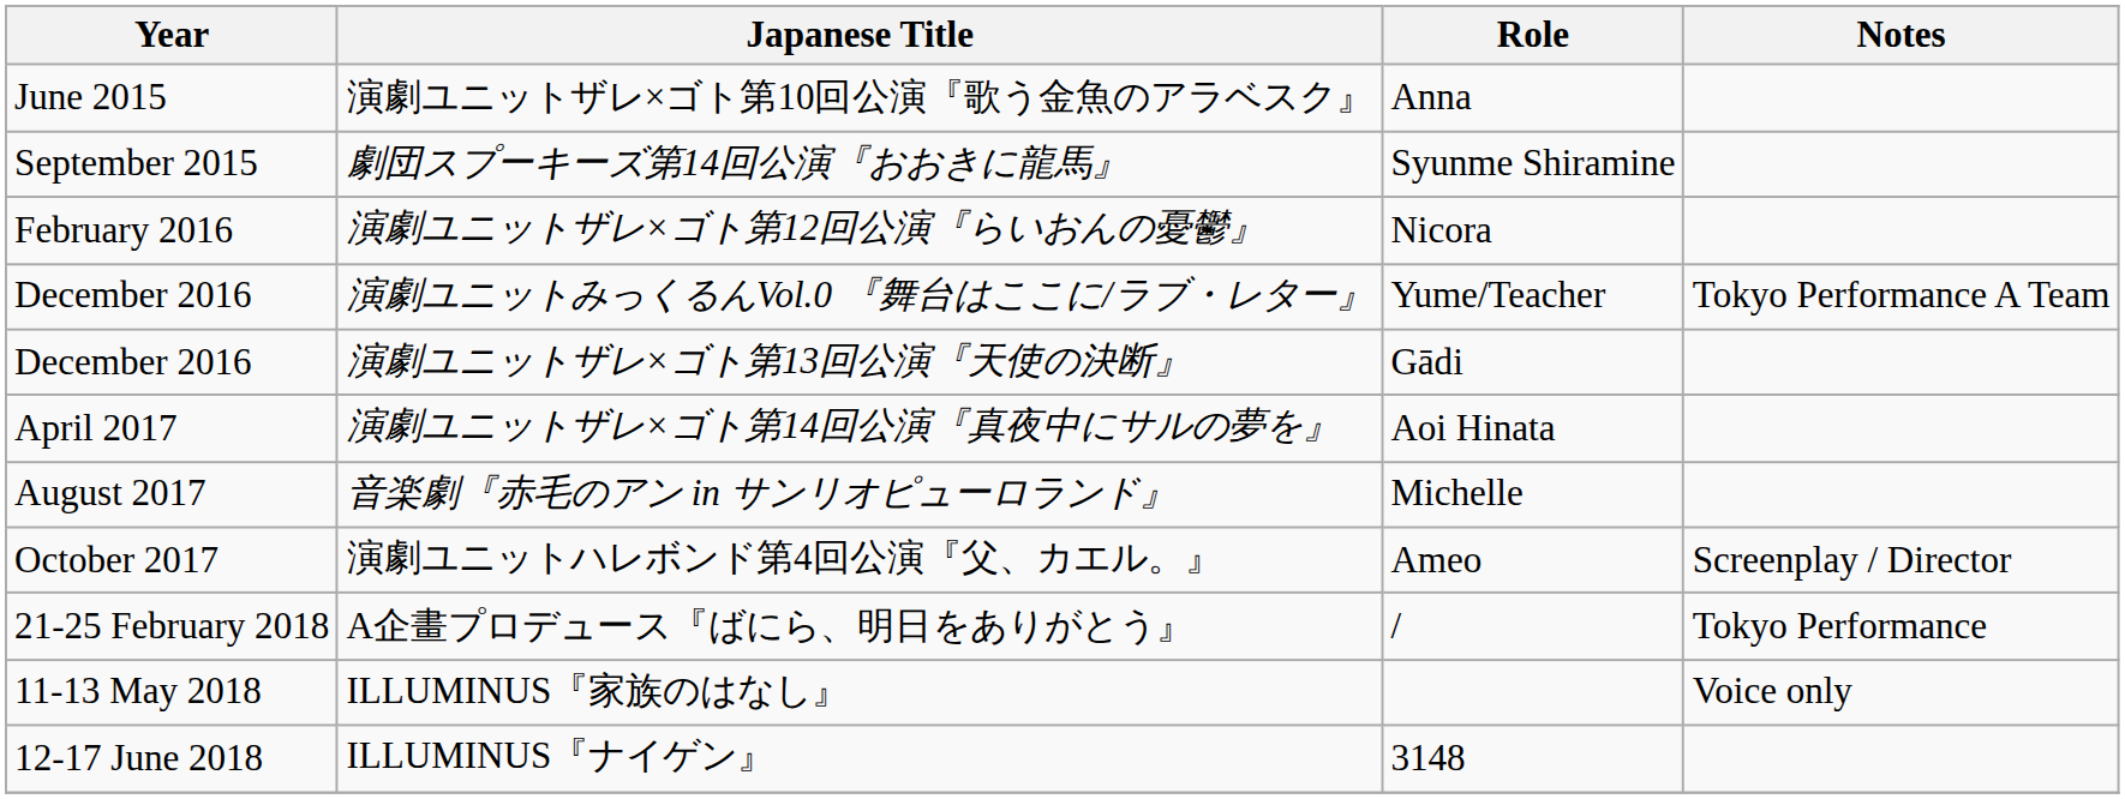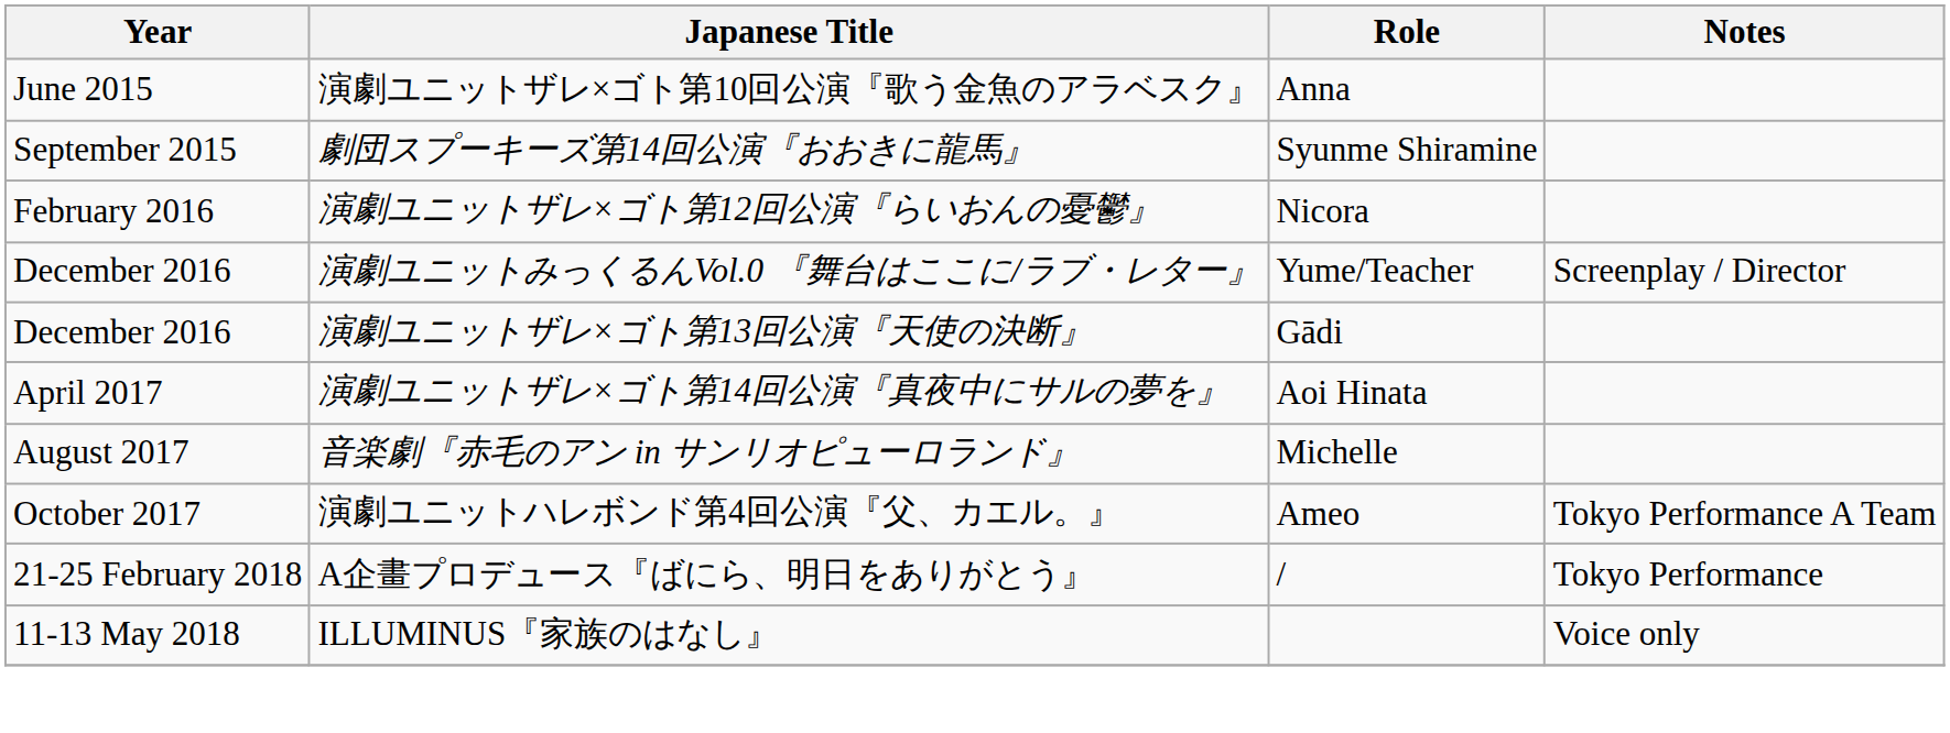 <table class="wikitable sortable">
 <tr>
 <th>Year</th>
 <th>Japanese Title</th>
 <th>Role</th>
 <th>Notes</th>
 </tr>
 <tr>
 <td>June 2015</td>
 <td>演劇ユニットザレ×ゴト第10回公演『歌う金魚のアラベスク』</td>
 <td>Anna</td>
 <td></td>
 </tr>
 <tr>
 <td>September 2015</td>
 <td><em>劇団スプーキーズ第14回公演『おおきに龍馬』</em></td>
 <td>Syunme Shiramine</td>
 <td></td>
 </tr>
 <tr>
 <td>February 2016</td>
 <td><em>演劇ユニットザレ×ゴト第12回公演『らいおんの憂鬱』</em></td>
 <td>Nicora</td>
 <td></td>
 </tr>
 <tr>
 <td>December 2016</td>
 <td><em>演劇ユニットみっくるんVol.0 『舞台はここに/ラブ・レター』</em></td>
 <td>Yume/Teacher</td>
-<td>Tokyo Performance A Team</td>
+<td>Screenplay / Director</td>
 </tr>
 <tr>
 <td>December 2016</td>
 <td><em>演劇ユニットザレ×ゴト第13回公演『天使の決断』</em></td>
 <td>Gādi</td>
 <td></td>
 </tr>
 <tr>
 <td>April 2017</td>
 <td><em>演劇ユニットザレ×ゴト第14回公演『真夜中にサルの夢を』</em></td>
 <td>Aoi Hinata</td>
 <td></td>
 </tr>
 <tr>
 <td>August 2017</td>
 <td><em>音楽劇『赤毛のアン in サンリオピューロランド』</em></td>
 <td>Michelle</td>
 <td></td>
 </tr>
 <tr>
 <td>October 2017</td>
 <td>演劇ユニットハレボンド第4回公演『父、カエル。』</td>
 <td>Ameo</td>
-<td>Screenplay / Director</td>
+<td>Tokyo Performance A Team</td>
 </tr>
 <tr>
 <td>21-25 February 2018</td>
 <td>A企畫プロデュース『ばにら、明日をありがとう』</td>
 <td>/</td>
 <td>Tokyo Performance </td>
 </tr>
 <tr>
 <td>11-13 May 2018</td>
 <td>ILLUMINUS『家族のはなし』</td>
 <td></td>
 <td>Voice only</td>
 </tr>
 <tr>
-<td>12-17 June 2018</td>
-<td>ILLUMINUS『ナイゲン』</td>
-<td>3148</td>
-<td></td>
-</tr>
-<tr>
 </tr>
 </table>
